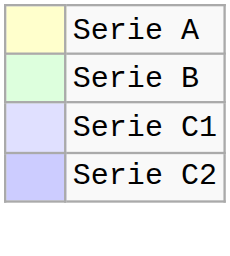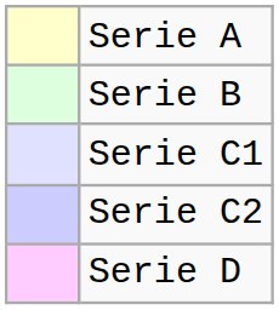 <table class="wikitable">
 <tr>
 <td style="width:20px; background:#ffc;"></td>
 <td>Serie A</td>
 </tr>
 <tr>
 <td style="width:20px; background:#dfd;"></td>
 <td>Serie B</td>
 </tr>
 <tr>
 <td style="width: 20px; background: #e0e0ff;"></td>
 <td>Serie C1</td>
 </tr>
 <tr>
 <td style="width:20px; background:#ccf;"></td>
 <td>Serie C2</td>
 </tr>
+<tr>
+<td style="width:20px; background:#fcf;"></td>
+<td>Serie D</td>
+</tr>
 </table>
